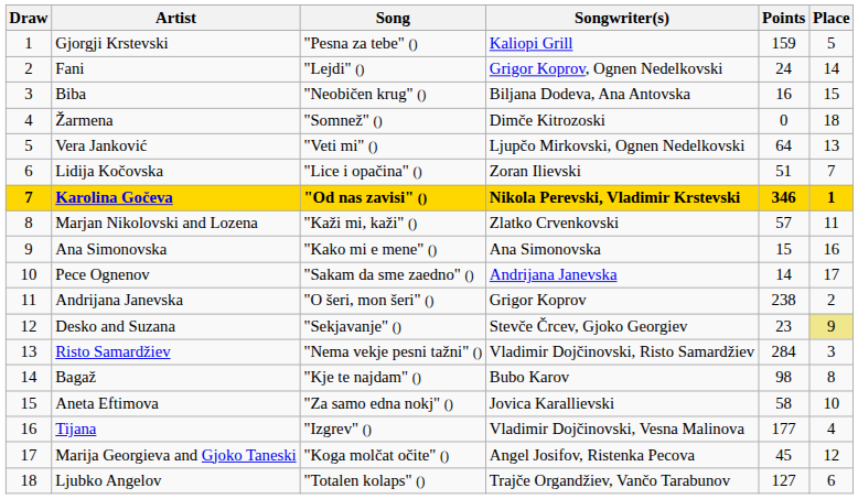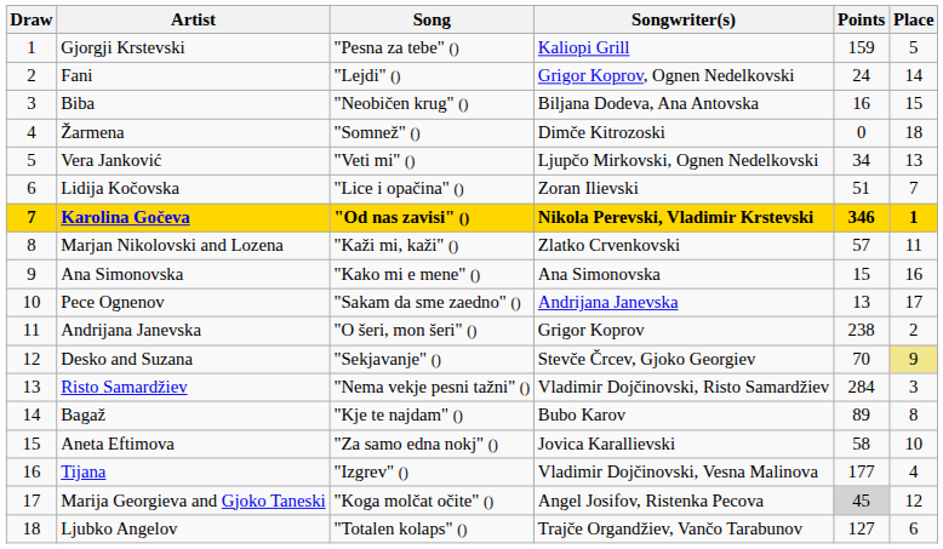 <table class="sortable wikitable" style="margin: 1em auto 1em auto; text-align:center">
 <tr>
 <th>Draw</th>
 <th>Artist</th>
 <th>Song</th>
 <th class="unsortable">Songwriter(s)</th>
 <th>Points</th>
 <th>Place</th>
 </tr>
 <tr>
 <td>1</td>
 <td align="left">Gjorgji Krstevski</td>
 <td align="left">"Pesna za tebe" <small>()</small></td>
 <td align="left"><a href='#'>Kaliopi Grill</a></td>
 <td>159</td>
 <td>5</td>
 </tr>
 <tr>
 <td>2</td>
 <td align="left">Fani</td>
 <td align="left">"Lejdi" <small>()</small></td>
 <td align="left"><a href='#'>Grigor Koprov</a>, Ognen Nedelkovski</td>
 <td>24</td>
 <td>14</td>
 </tr>
 <tr>
 <td>3</td>
 <td align="left">Biba</td>
 <td align="left">"Neobičen krug" <small>()</small></td>
 <td align="left">Biljana Dodeva, Ana Antovska</td>
 <td>16</td>
 <td>15</td>
 </tr>
 <tr>
 <td>4</td>
 <td align="left">Žarmena</td>
 <td align="left">"Somnež" <small>()</small></td>
 <td align="left">Dimče Kitrozoski</td>
 <td>0</td>
 <td>18</td>
 </tr>
 <tr>
 <td>5</td>
 <td align="left">Vera Janković</td>
 <td align="left">"Veti mi" <small>()</small></td>
 <td align="left">Ljupčo Mirkovski, Ognen Nedelkovski</td>
-<td>64</td>
+<td>34</td>
 <td>13</td>
 </tr>
 <tr>
 <td>6</td>
 <td align="left">Lidija Kočovska</td>
 <td align="left">"Lice i opačina" <small>()</small></td>
 <td align="left">Zoran Ilievski</td>
 <td>51</td>
 <td>7</td>
 </tr>
 <tr style="font-weight:bold; background:gold;">
 <td>7</td>
 <td align="left"><a href='#'>Karolina Gočeva</a></td>
 <td align="left">"Od nas zavisi" <small>()</small></td>
 <td align="left">Nikola Perevski, Vladimir Krstevski</td>
 <td>346</td>
 <td>1</td>
 </tr>
 <tr>
 <td>8</td>
 <td align="left">Marjan Nikolovski and Lozena</td>
 <td align="left">"Kaži mi, kaži" <small>()</small></td>
 <td align="left">Zlatko Crvenkovski</td>
 <td>57</td>
 <td>11</td>
 </tr>
 <tr>
 <td>9</td>
 <td align="left">Ana Simonovska</td>
 <td align="left">"Kako mi e mene" <small>()</small></td>
 <td align="left">Ana Simonovska</td>
 <td>15</td>
 <td>16</td>
 </tr>
 <tr>
 <td>10</td>
 <td align="left">Pece Ognenov</td>
 <td align="left">"Sakam da sme zaedno" <small>()</small></td>
 <td align="left"><a href='#'>Andrijana Janevska</a></td>
-<td>14</td>
+<td>13</td>
 <td>17</td>
 </tr>
 <tr>
 <td>11</td>
 <td align="left">Andrijana Janevska</td>
 <td align="left">"O šeri, mon šeri" <small>()</small></td>
 <td align="left">Grigor Koprov</td>
 <td>238</td>
 <td>2</td>
 </tr>
 <tr>
 <td>12</td>
 <td align="left">Desko and Suzana</td>
 <td align="left">"Sekjavanje" <small>()</small></td>
 <td align="left">Stevče Črcev, Gjoko Georgiev</td>
-<td>23</td>
+<td>70</td>
 <td style="background: khaki;">9</td>
 </tr>
 <tr>
 <td>13</td>
 <td align="left"><a href='#'>Risto Samardžiev</a></td>
 <td align="left">"Nema vekje pesni tažni" <small>()</small></td>
 <td align="left">Vladimir Dojčinovski, Risto Samardžiev</td>
 <td>284</td>
 <td>3</td>
 </tr>
 <tr>
 <td>14</td>
 <td align="left">Bagaž</td>
 <td align="left">"Kje te najdam" <small>()</small></td>
 <td align="left">Bubo Karov</td>
-<td>98</td>
+<td>89</td>
 <td>8</td>
 </tr>
 <tr>
 <td>15</td>
 <td align="left">Aneta Eftimova</td>
 <td align="left">"Za samo edna nokj" <small>()</small></td>
 <td align="left">Jovica Karallievski</td>
 <td>58</td>
 <td>10</td>
 </tr>
 <tr>
 <td>16</td>
 <td align="left"><a href='#'>Tijana</a></td>
 <td align="left">"Izgrev" <small>()</small></td>
 <td align="left">Vladimir Dojčinovski, Vesna Malinova</td>
 <td>177</td>
 <td>4</td>
 </tr>
 <tr>
 <td>17</td>
 <td align="left">Marija Georgieva and <a href='#'>Gjoko Taneski</a></td>
 <td align="left">"Koga molčat očite" <small>()</small></td>
 <td align="left">Angel Josifov, Ristenka Pecova</td>
-<td>45</td>
+<td style="background: lightgrey;">45</td>
 <td>12</td>
 </tr>
 <tr>
 <td>18</td>
 <td align="left">Ljubko Angelov</td>
 <td align="left">"Totalen kolaps" <small>()</small></td>
 <td align="left">Trajče Organdžiev, Vančo Tarabunov</td>
 <td>127</td>
 <td>6</td>
 </tr>
 </table>
